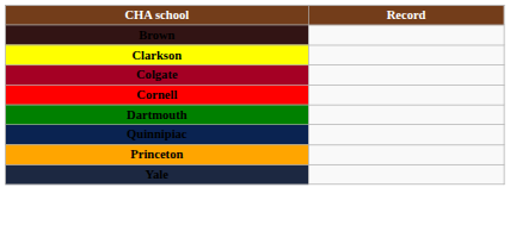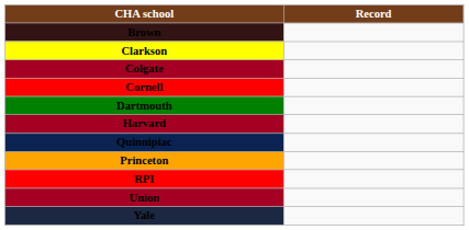 <table class="wikitable" width="40%">
 <tr align="center"  style=" background:#733d1a; color:white;">
 <td><strong>CHA school</strong></td>
 <td><strong>Record</strong></td>
 </tr>
 <tr align="center" bgcolor="">
 <td bgcolor="#321414"><span> <strong>Brown</strong> </span></td>
 <td></td>
 </tr>
 <tr align="center" bgcolor="">
 <td bgcolor="yellow"><span> <strong>Clarkson</strong> </span></td>
 <td></td>
 </tr>
 <tr align="center" bgcolor="">
 <td bgcolor="#A50024"><span> <strong>Colgate</strong> </span></td>
 <td></td>
 </tr>
 <tr align="center" bgcolor="">
 <td bgcolor="red"><span> <strong>Cornell</strong> </span></td>
 <td></td>
 </tr>
 <tr align="center" bgcolor="">
 <td bgcolor="green"><span><strong>Dartmouth</strong> </span></td>
 <td></td>
 </tr>
 <tr align="center" bgcolor="">
+<td bgcolor="#A50024"><span> <strong>Harvard</strong> </span></td>
+<td></td>
+</tr>
+<tr align="center" bgcolor="">
 <td bgcolor="#0a2351"><span> <strong>Quinnipiac</strong> </span></td>
 <td></td>
 </tr>
 <tr align="center" bgcolor="">
 <td bgcolor="orange"><span><strong>Princeton</strong> </span></td>
 <td></td>
 </tr>
 <tr align="center" bgcolor="">
+<td bgcolor="red"><span> <strong>RPI</strong> </span></td>
+<td></td>
+</tr>
+<tr align="center" bgcolor="">
+<td bgcolor="#A50024"><span> <strong>Union</strong> </span></td>
+<td></td>
+</tr>
+<tr align="center" bgcolor="">
 <td bgcolor="#1c2841"><span><strong>Yale</strong> </span></td>
 <td></td>
 </tr>
 </table>
